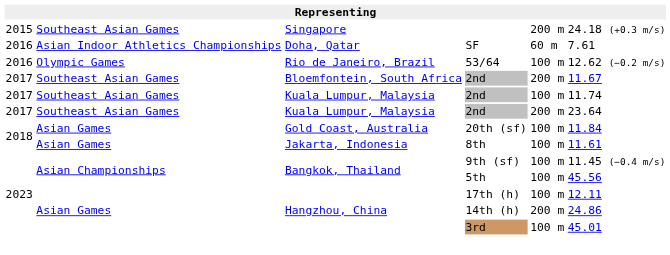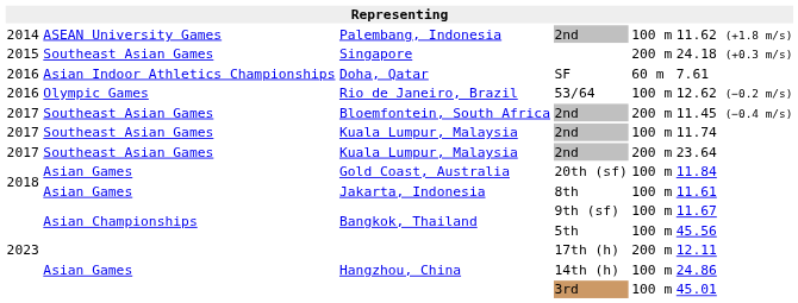 <table>
 <tr>
 <th bgcolor="#eeeeee" colspan="6">Representing </th>
+</tr>
+<tr>
+<td>2014</td>
+<td><a href='#'>ASEAN University Games</a></td>
+<td><a href='#'>Palembang, Indonesia</a></td>
+<td bgcolor=silver>2nd</td>
+<td>100 m</td>
+<td>11.62 <small>(+1.8 m/s)</small></td>
 </tr>
 <tr>
 <td>2015</td>
 <td><a href='#'>Southeast Asian Games</a></td>
 <td><a href='#'>Singapore</a></td>
 <td bgcolor=></td>
 <td>200 m</td>
 <td>24.18 <small>(+0.3 m/s)</small></td>
 </tr>
 <tr>
 <td>2016</td>
 <td><a href='#'>Asian Indoor Athletics Championships</a></td>
 <td><a href='#'>Doha, Qatar</a></td>
 <td bgcolor=>SF</td>
 <td>60 m</td>
 <td>7.61</td>
 </tr>
 <tr>
 <td>2016</td>
 <td><a href='#'>Olympic Games</a></td>
 <td><a href='#'>Rio de Janeiro, Brazil</a></td>
 <td bgcolor=>53/64</td>
 <td>100 m</td>
 <td>12.62 <small>(−0.2 m/s)</small></td>
 </tr>
 <tr>
 <td>2017</td>
 <td><a href='#'>Southeast Asian Games</a></td>
 <td><a href='#'>Bloemfontein, South Africa</a></td>
 <td bgcolor=silver>2nd</td>
 <td>200 m</td>
-<td><a href='#'>11.67</a></td>
+<td>11.45 <small>(−0.4 m/s)</small>   </td>
 </tr>
 <tr>
 <td>2017</td>
 <td><a href='#'>Southeast Asian Games</a></td>
 <td><a href='#'>Kuala Lumpur, Malaysia</a></td>
 <td bgcolor=silver>2nd</td>
 <td>100 m</td>
 <td>11.74</td>
 </tr>
 <tr>
 <td>2017</td>
 <td><a href='#'>Southeast Asian Games</a></td>
 <td><a href='#'>Kuala Lumpur, Malaysia</a></td>
 <td bgcolor=silver>2nd</td>
 <td>200 m</td>
 <td>23.64</td>
 </tr>
 <tr>
 <td rowspan=2>2018</td>
 <td><a href='#'>Asian Games</a></td>
 <td><a href='#'>Gold Coast, Australia</a></td>
 <td>20th (sf)</td>
 <td>100 m</td>
 <td><a href='#'>11.84</a></td>
 </tr>
 <tr>
 <td><a href='#'>Asian Games</a></td>
 <td><a href='#'>Jakarta, Indonesia</a></td>
 <td>8th</td>
 <td>100 m</td>
 <td><a href='#'>11.61</a></td>
 </tr>
 <tr>
 <td rowspan=5>2023</td>
 <td rowspan=2><a href='#'>Asian Championships</a></td>
 <td rowspan=2><a href='#'>Bangkok, Thailand</a></td>
 <td>9th (sf)</td>
 <td>100 m</td>
-<td>11.45 <small>(−0.4 m/s)</small>   </td>
+<td><a href='#'>11.67</a></td>
 </tr>
 <tr>
 <td>5th</td>
 <td>100 m</td>
 <td><a href='#'>45.56</a></td>
 </tr>
 <tr>
 <td rowspan=3><a href='#'>Asian Games</a></td>
 <td rowspan=3><a href='#'>Hangzhou, China</a></td>
 <td>17th (h)</td>
-<td>100 m</td>
+<td>200 m</td>
 <td><a href='#'>12.11</a></td>
 </tr>
 <tr>
 <td>14th (h)</td>
-<td>200 m</td>
+<td>100 m</td>
 <td><a href='#'>24.86</a></td>
 </tr>
 <tr>
 <td bgcolor=cc9966>3rd</td>
 <td>100 m</td>
 <td><a href='#'>45.01</a></td>
 </tr>
 </table>
